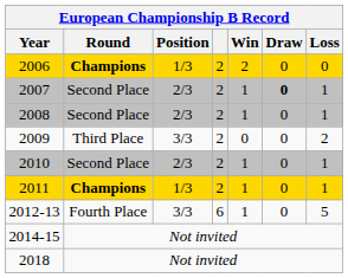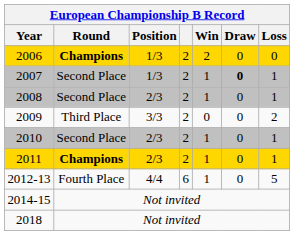 <table class="wikitable" style="text-align: center;">
 <tr>
 <th colspan=9><a href='#'>European Championship B Record</a></th>
 </tr>
 <tr>
 <th>Year</th>
 <th>Round</th>
 <th>Position</th>
 <th></th>
 <th>Win</th>
 <th>Draw</th>
 <th>Loss</th>
 </tr>
 <tr style="background:gold;">
 <td>2006</td>
 <td><strong>Champions</strong></td>
 <td>1/3</td>
 <td>2</td>
 <td>2</td>
 <td>0</td>
 <td>0</td>
 </tr>
 <tr style="background:silver;">
 <td>2007</td>
 <td>Second Place</td>
-<td>2/3</td>
+<td>1/3</td>
 <td>2</td>
 <td>1</td>
 <td><strong>0</strong></td>
 <td>1</td>
 </tr>
 <tr style="background:silver;">
 <td>2008</td>
 <td>Second Place</td>
 <td>2/3</td>
 <td>2</td>
 <td>1</td>
 <td>0</td>
 <td>1</td>
 </tr>
 <tr>
 <td>2009</td>
 <td>Third Place</td>
 <td>3/3</td>
 <td>2</td>
 <td>0</td>
 <td>0</td>
 <td>2</td>
 </tr>
 <tr style="background:silver;">
 <td>2010</td>
 <td>Second Place</td>
 <td>2/3</td>
 <td>2</td>
 <td>1</td>
 <td>0</td>
 <td>1</td>
 </tr>
 <tr style="background:gold;">
 <td>2011</td>
 <td><strong>Champions</strong></td>
-<td>1/3</td>
+<td>2/3</td>
 <td>2</td>
 <td>1</td>
 <td>0</td>
 <td>1</td>
 </tr>
 <tr>
 <td>2012-13</td>
 <td>Fourth Place</td>
-<td>3/3</td>
+<td>4/4</td>
 <td>6</td>
 <td>1</td>
 <td>0</td>
 <td>5</td>
 </tr>
 <tr>
 <td>2014-15</td>
 <td colspan=6><em>Not invited</em></td>
 </tr>
 <tr>
 <td>2018</td>
 <td colspan=6><em>Not invited</em></td>
 </tr>
 </table>
